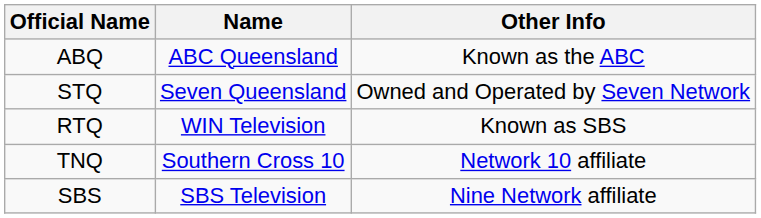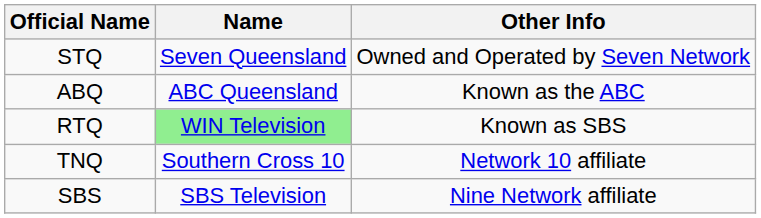 <table class="wikitable" style="text-align:center;">
 <tr>
 <th>Official Name</th>
 <th>Name</th>
 <th>Other Info</th>
 </tr>
 <tr>
+<td>STQ</td>
+<td><a href='#'>Seven Queensland</a></td>
+<td>Owned and Operated by <a href='#'>Seven Network</a></td>
+</tr>
+<tr>
 <td>ABQ</td>
 <td><a href='#'>ABC Queensland</a></td>
 <td>Known as the <a href='#'>ABC</a></td>
 </tr>
 <tr>
-<td>STQ</td>
-<td><a href='#'>Seven Queensland</a></td>
-<td>Owned and Operated by <a href='#'>Seven Network</a></td>
-</tr>
-<tr>
 <td>RTQ</td>
-<td><a href='#'>WIN Television</a></td>
+<td style="background: lightgreen;"><a href='#'>WIN Television</a></td>
 <td>Known as SBS</td>
 </tr>
 <tr>
 <td>TNQ</td>
 <td><a href='#'>Southern Cross 10</a></td>
 <td><a href='#'>Network 10</a> affiliate</td>
 </tr>
 <tr>
 <td>SBS</td>
 <td><a href='#'>SBS Television</a></td>
 <td><a href='#'>Nine Network</a> affiliate</td>
 </tr>
 </table>
